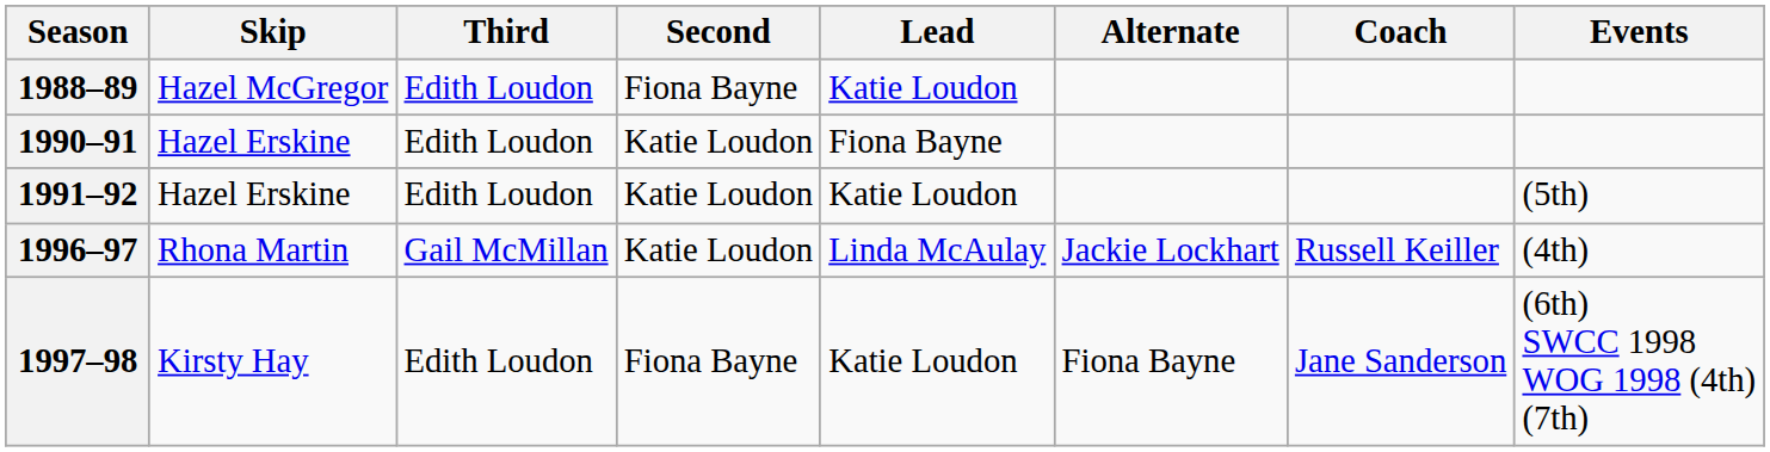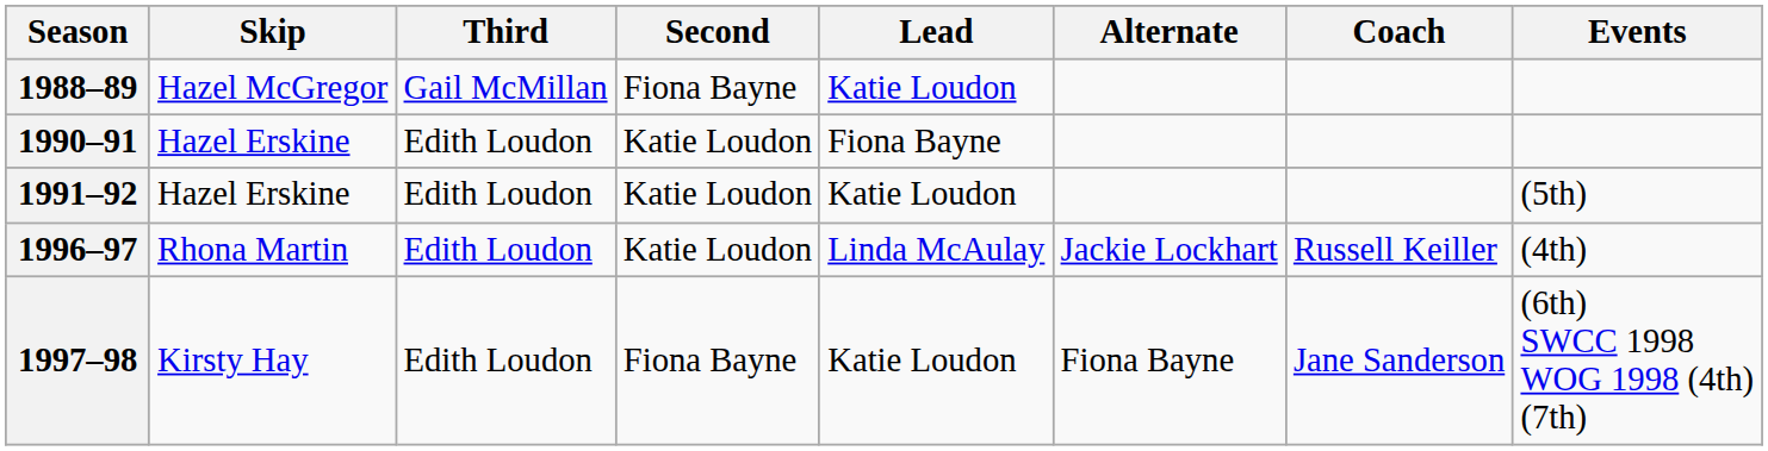 <table class="wikitable">
 <tr>
 <th scope="col" width=60>Season</th>
 <th scope="col">Skip</th>
 <th scope="col">Third</th>
 <th scope="col">Second</th>
 <th scope="col">Lead</th>
 <th scope="col">Alternate</th>
 <th scope="col">Coach</th>
 <th scope="col">Events</th>
 </tr>
 <tr>
 <th scope="row">1988–89</th>
 <td><a href='#'>Hazel McGregor</a></td>
-<td><a href='#'>Edith Loudon</a></td>
+<td><a href='#'>Gail McMillan</a></td>
 <td>Fiona Bayne</td>
 <td><a href='#'>Katie Loudon</a></td>
 <td></td>
 <td></td>
 <td> </td>
 </tr>
 <tr>
 <th scope="row">1990–91</th>
 <td><a href='#'>Hazel Erskine</a></td>
 <td>Edith Loudon</td>
 <td>Katie Loudon</td>
 <td>Fiona Bayne</td>
 <td></td>
 <td></td>
 <td> </td>
 </tr>
 <tr>
 <th scope="row">1991–92</th>
 <td>Hazel Erskine</td>
 <td>Edith Loudon</td>
 <td>Katie Loudon</td>
 <td>Katie Loudon</td>
 <td></td>
 <td></td>
 <td> (5th)</td>
 </tr>
 <tr>
 <th scope="row">1996–97</th>
 <td><a href='#'>Rhona Martin</a></td>
-<td><a href='#'>Gail McMillan</a></td>
+<td><a href='#'>Edith Loudon</a></td>
 <td>Katie Loudon</td>
 <td><a href='#'>Linda McAulay</a></td>
 <td><a href='#'>Jackie Lockhart</a></td>
 <td><a href='#'>Russell Keiller</a></td>
 <td> (4th)</td>
 </tr>
 <tr>
 <th scope="row">1997–98</th>
 <td><a href='#'>Kirsty Hay</a></td>
 <td>Edith Loudon</td>
 <td>Fiona Bayne</td>
 <td>Katie Loudon</td>
 <td>Fiona Bayne</td>
 <td><a href='#'>Jane Sanderson</a></td>
 <td> (6th)<br><a href='#'>SWCC</a> 1998 <br><a href='#'>WOG 1998</a> (4th)<br> (7th)</td>
 </tr>
 </table>
